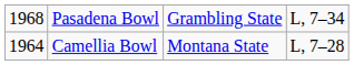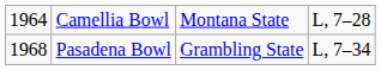 <table class="wikitable">
 <tr>
+</tr>
+<tr>
+<td>1964</td>
+<td><a href='#'>Camellia Bowl</a></td>
+<td><a href='#'>Montana State</a></td>
+<td>L, 7–28</td>
 </tr>
 <tr>
 <td>1968</td>
 <td><a href='#'>Pasadena Bowl</a></td>
 <td><a href='#'>Grambling State</a></td>
 <td>L, 7–34</td>
 </tr>
-<tr>
-<td>1964</td>
-<td><a href='#'>Camellia Bowl</a></td>
-<td><a href='#'>Montana State</a></td>
-<td>L, 7–28</td>
-</tr>
 </table>
